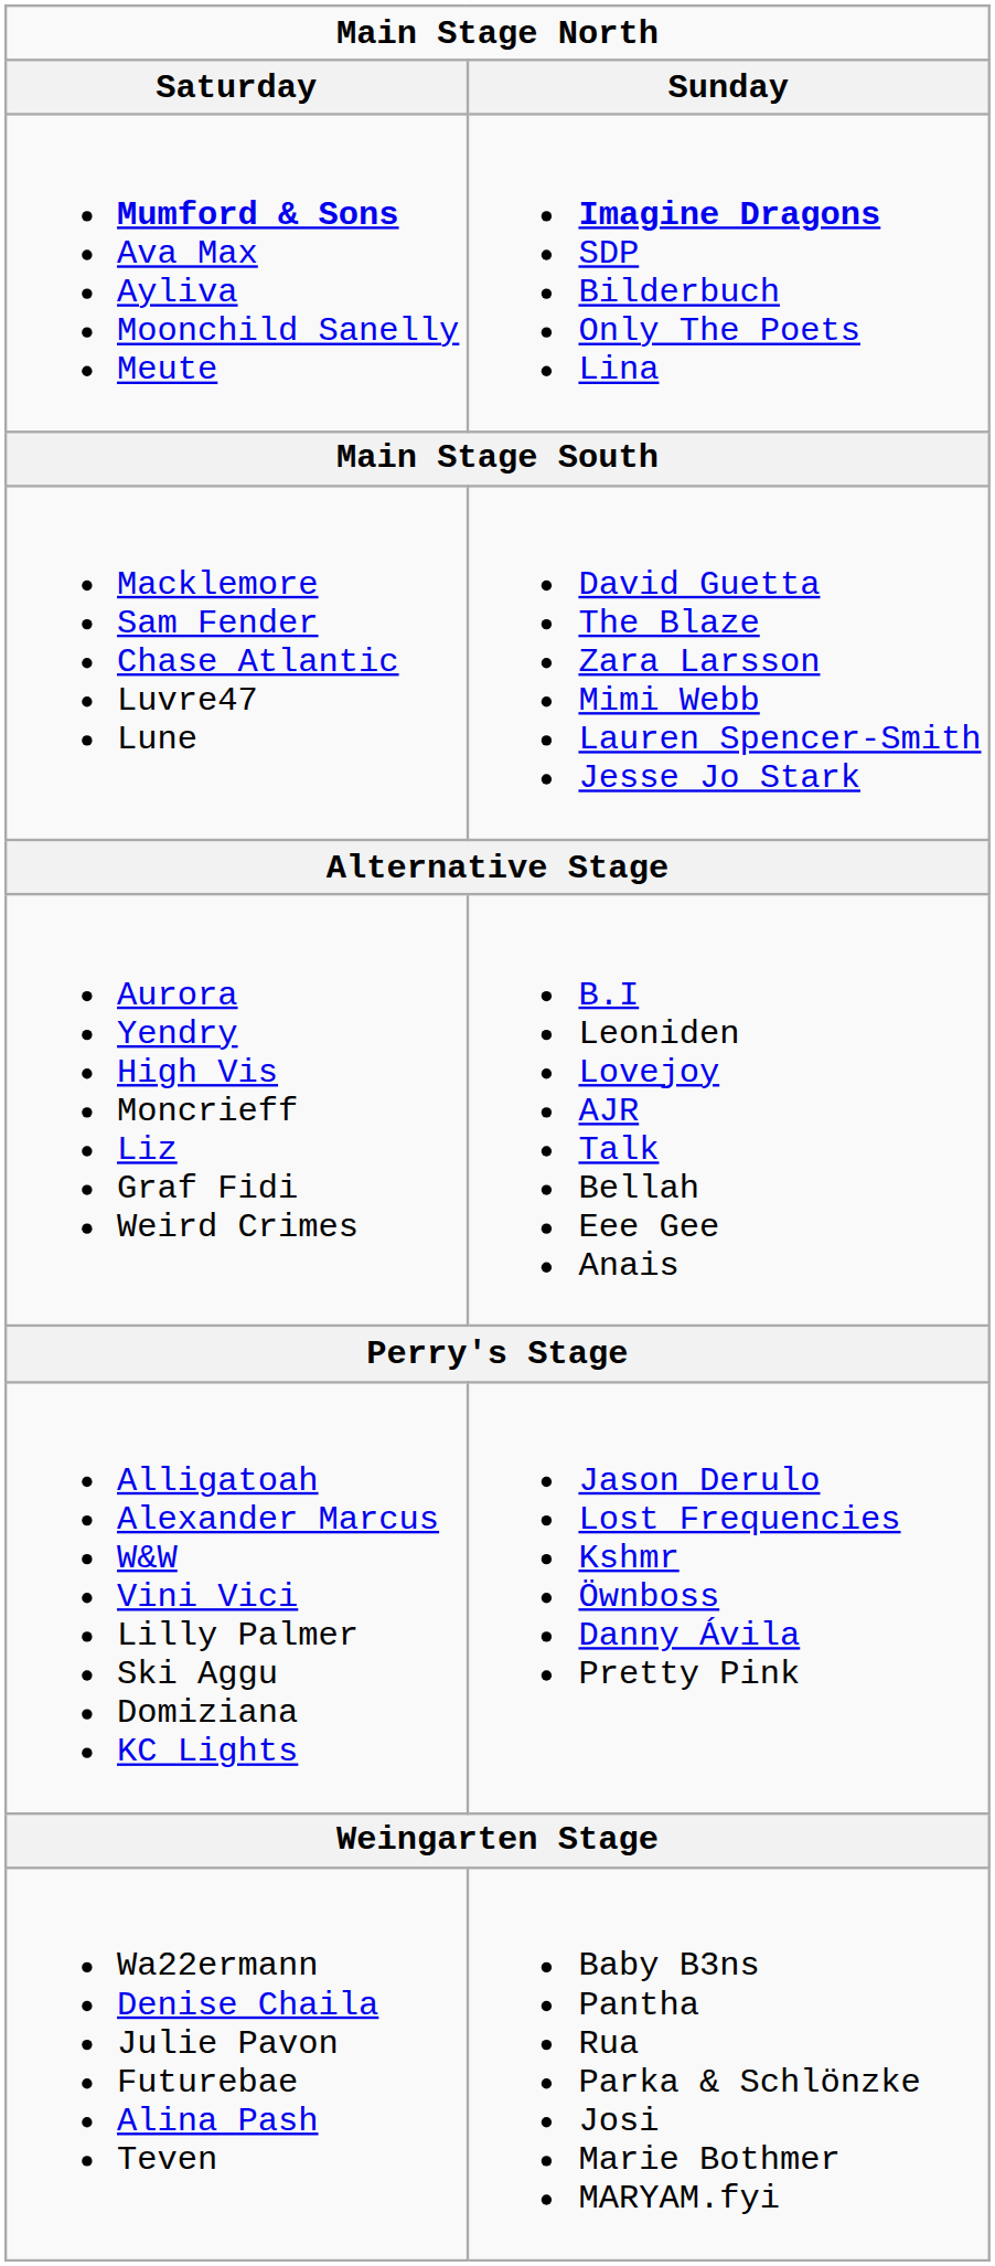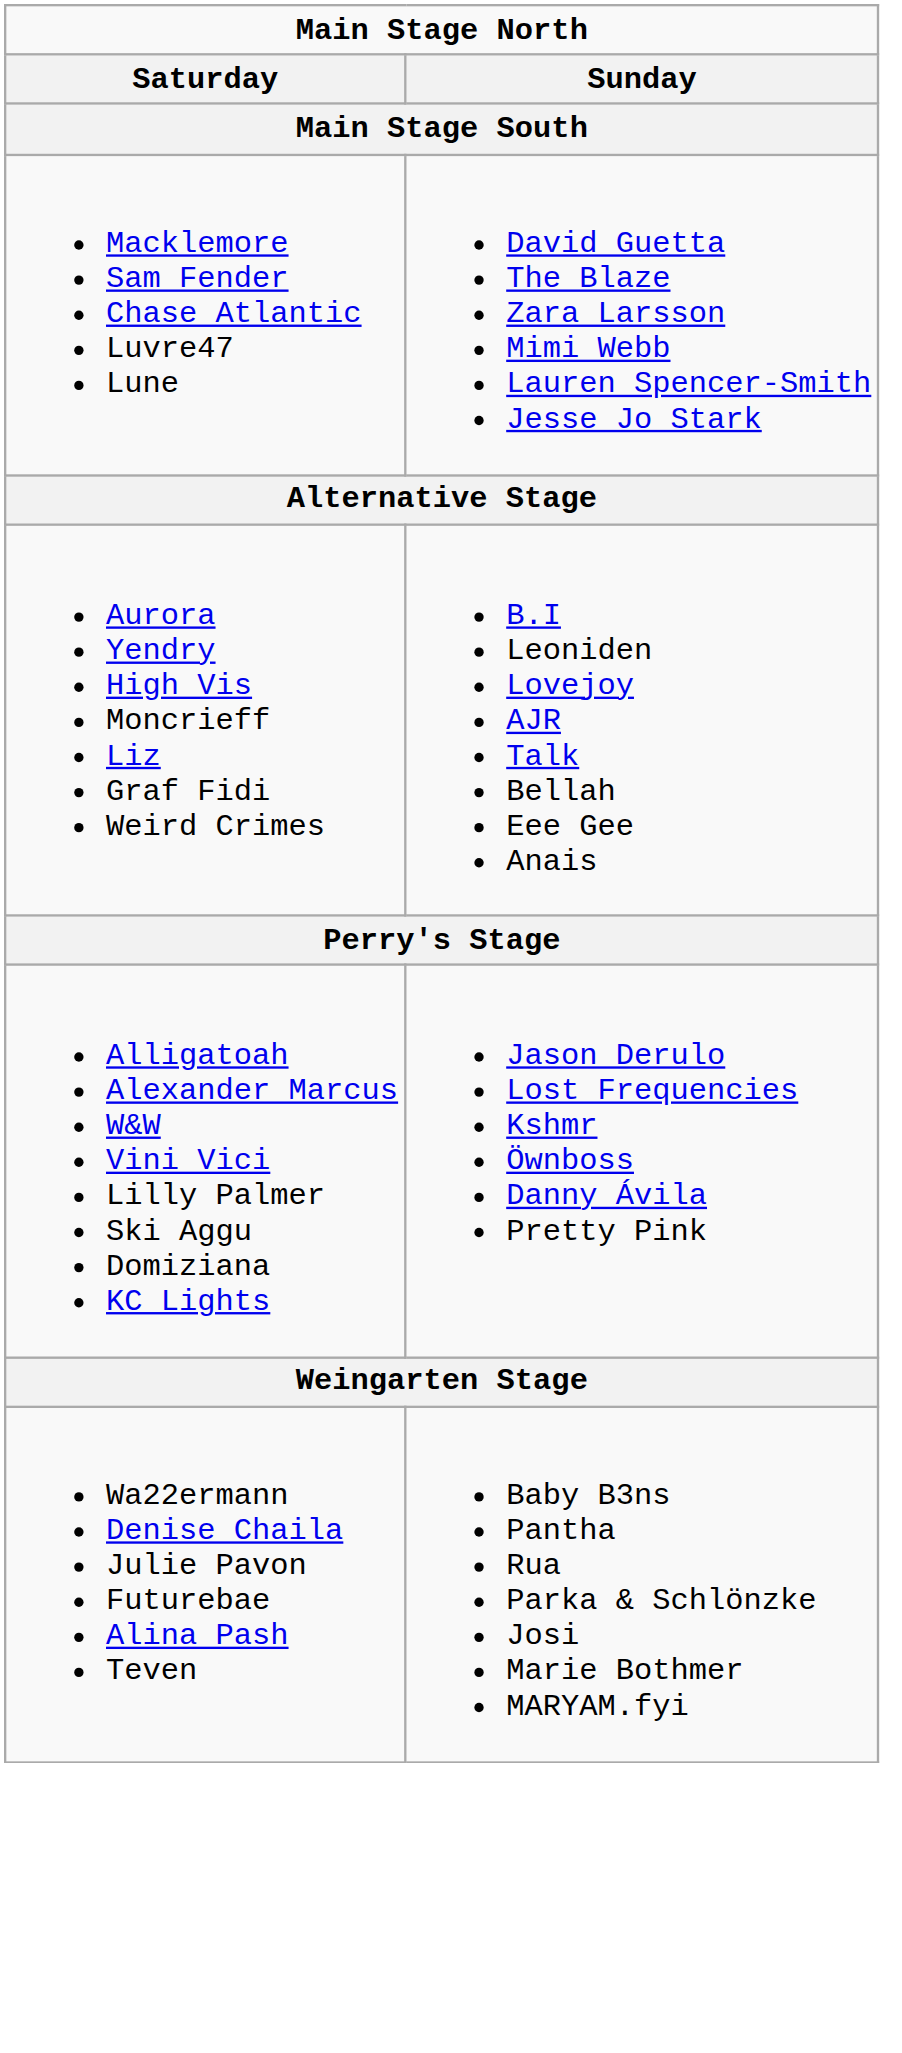 <table class="wikitable">
 <tr>
 <td colspan="2" align="center"><strong>Main Stage North</strong></td>
 </tr>
 <tr>
 <th>Saturday</th>
 <th>Sunday</th>
-</tr>
-<tr valign="top">
-<td><br><ul><li><strong><a href='#'>Mumford & Sons</a></strong></li><li><a href='#'>Ava Max</a></li><li><a href='#'>Ayliva</a></li><li><a href='#'>Moonchild Sanelly</a></li><li><a href='#'>Meute</a></li></ul></td>
-<td><br><ul><li><strong><a href='#'>Imagine Dragons</a></strong></li><li><a href='#'>SDP</a></li><li><a href='#'>Bilderbuch</a></li><li><a href='#'>Only The Poets</a></li><li><a href='#'>Lina</a></li></ul></td>
 </tr>
 <tr>
 <th colspan="2">Main Stage South</th>
 </tr>
 <tr valign="top">
 <td><br><ul><li><a href='#'>Macklemore</a></li><li><a href='#'>Sam Fender</a></li><li><a href='#'>Chase Atlantic</a></li><li>Luvre47</li><li>Lune</li></ul></td>
 <td><br><ul><li><a href='#'>David Guetta</a></li><li><a href='#'>The Blaze</a></li><li><a href='#'>Zara Larsson</a></li><li><a href='#'>Mimi Webb</a></li><li><a href='#'>Lauren Spencer-Smith</a></li><li><a href='#'>Jesse Jo Stark</a></li></ul></td>
 </tr>
 <tr>
 <th colspan="2">Alternative Stage</th>
 </tr>
 <tr valign="top">
 <td><br><ul><li><a href='#'>Aurora</a></li><li><a href='#'>Yendry</a></li><li><a href='#'>High Vis</a></li><li>Moncrieff</li><li><a href='#'>Liz</a></li><li>Graf Fidi</li><li>Weird Crimes</li></ul></td>
 <td><br><ul><li><a href='#'>B.I</a></li><li>Leoniden</li><li><a href='#'>Lovejoy</a></li><li><a href='#'>AJR</a></li><li><a href='#'>Talk</a></li><li>Bellah</li><li>Eee Gee</li><li>Anais</li></ul></td>
 </tr>
 <tr>
 <th colspan="2">Perry's Stage</th>
 </tr>
 <tr valign="top">
 <td><br><ul><li><a href='#'>Alligatoah</a></li><li><a href='#'>Alexander Marcus</a></li><li><a href='#'>W&W</a></li><li><a href='#'>Vini Vici</a></li><li>Lilly Palmer</li><li>Ski Aggu</li><li>Domiziana</li><li><a href='#'>KC Lights</a></li></ul></td>
 <td><br><ul><li><a href='#'>Jason Derulo</a></li><li><a href='#'>Lost Frequencies</a></li><li><a href='#'>Kshmr</a></li><li><a href='#'>Öwnboss</a></li><li><a href='#'>Danny Ávila</a></li><li>Pretty Pink</li></ul></td>
 </tr>
 <tr>
 <th colspan="2">Weingarten Stage</th>
 </tr>
 <tr valign="top">
 <td><br><ul><li>Wa22ermann</li><li><a href='#'>Denise Chaila</a></li><li>Julie Pavon</li><li>Futurebae</li><li><a href='#'>Alina Pash</a></li><li>Teven</li></ul></td>
 <td><br><ul><li>Baby B3ns</li><li>Pantha</li><li>Rua</li><li>Parka & Schlönzke</li><li>Josi</li><li>Marie Bothmer</li><li>MARYAM.fyi</li></ul></td>
 </tr>
 </table>
